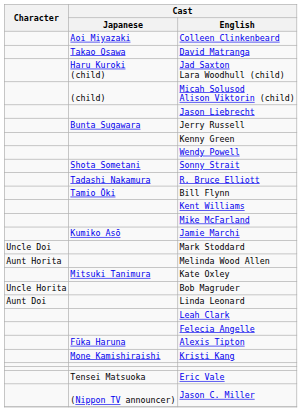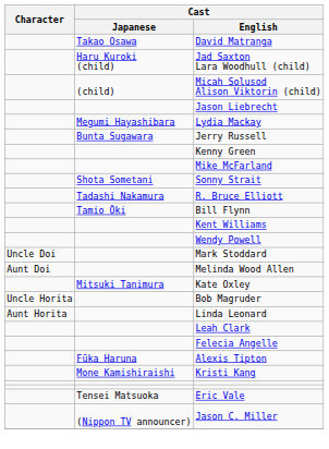 <table class="wikitable">
 <tr>
 <th rowspan=2>Character</th>
 <th colspan=2>Cast</th>
 </tr>
 <tr>
 <th>Japanese</th>
 <th>English</th>
-</tr>
-<tr>
-<td></td>
-<td><a href='#'>Aoi Miyazaki</a></td>
-<td><a href='#'>Colleen Clinkenbeard</a></td>
 </tr>
 <tr>
 <td></td>
 <td><a href='#'>Takao Osawa</a></td>
 <td><a href='#'>David Matranga</a></td>
 </tr>
 <tr>
 <td></td>
 <td><a href='#'>Haru Kuroki</a><br> (child)</td>
 <td><a href='#'>Jad Saxton</a><br>Lara Woodhull (child)</td>
 </tr>
 <tr>
 <td></td>
 <td> <br> (child)</td>
 <td><a href='#'>Micah Solusod</a><br><a href='#'>Alison Viktorin</a> (child)</td>
 </tr>
 <tr>
 <td></td>
 <td></td>
 <td><a href='#'>Jason Liebrecht</a></td>
 </tr>
 <tr>
 <td></td>
+<td><a href='#'>Megumi Hayashibara</a></td>
+<td><a href='#'>Lydia Mackay</a></td>
+</tr>
+<tr>
+<td></td>
 <td><a href='#'>Bunta Sugawara</a></td>
 <td>Jerry Russell</td>
 </tr>
 <tr>
 <td></td>
 <td></td>
 <td>Kenny Green</td>
 </tr>
 <tr>
 <td></td>
 <td></td>
-<td><a href='#'>Wendy Powell</a></td>
+<td><a href='#'>Mike McFarland</a></td>
 </tr>
 <tr>
 <td></td>
 <td><a href='#'>Shota Sometani</a></td>
 <td><a href='#'>Sonny Strait</a></td>
 </tr>
 <tr>
 <td></td>
 <td><a href='#'>Tadashi Nakamura</a></td>
 <td><a href='#'>R. Bruce Elliott</a></td>
 </tr>
 <tr>
 <td></td>
 <td><a href='#'>Tamio Ōki</a></td>
 <td>Bill Flynn</td>
 </tr>
 <tr>
 <td></td>
 <td></td>
 <td><a href='#'>Kent Williams</a></td>
 </tr>
 <tr>
 <td></td>
 <td></td>
-<td><a href='#'>Mike McFarland</a></td>
-</tr>
-<tr>
-<td></td>
-<td><a href='#'>Kumiko Asō</a></td>
-<td><a href='#'>Jamie Marchi</a></td>
+<td><a href='#'>Wendy Powell</a></td>
 </tr>
 <tr>
 <td>Uncle Doi</td>
 <td></td>
 <td>Mark Stoddard</td>
 </tr>
 <tr>
-<td>Aunt Horita</td>
+<td>Aunt Doi</td>
 <td></td>
 <td>Melinda Wood Allen</td>
 </tr>
 <tr>
 <td></td>
 <td><a href='#'>Mitsuki Tanimura</a></td>
 <td>Kate Oxley</td>
 </tr>
 <tr>
 <td>Uncle Horita</td>
 <td></td>
 <td>Bob Magruder</td>
 </tr>
 <tr>
-<td>Aunt Doi</td>
+<td>Aunt Horita</td>
 <td></td>
 <td>Linda Leonard</td>
 </tr>
 <tr>
 <td></td>
 <td></td>
 <td><a href='#'>Leah Clark</a></td>
 </tr>
 <tr>
 <td></td>
 <td></td>
 <td><a href='#'>Felecia Angelle</a></td>
 </tr>
 <tr>
 <td></td>
 <td><a href='#'>Fūka Haruna</a></td>
 <td><a href='#'>Alexis Tipton</a></td>
 </tr>
 <tr>
 <td></td>
 <td><a href='#'>Mone Kamishiraishi</a></td>
 <td><a href='#'>Kristi Kang</a></td>
 </tr>
 <tr>
 <td></td>
 <td></td>
 <td></td>
 </tr>
 <tr>
 <td></td>
 <td></td>
 <td></td>
 </tr>
 <tr>
 <td></td>
 <td>Tensei Matsuoka</td>
 <td><a href='#'>Eric Vale</a></td>
 </tr>
 <tr>
 <td></td>
 <td><br>(<a href='#'>Nippon TV</a> announcer)</td>
 <td><a href='#'>Jason C. Miller</a></td>
 </tr>
 <tr>
 </tr>
 </table>
